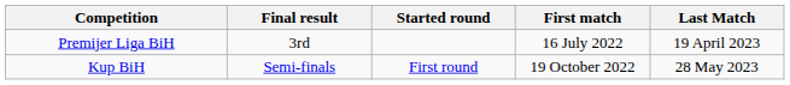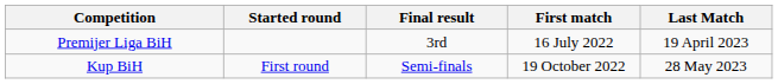 <table class="wikitable" style="text-align: center;">
 <tr>
 <th width="220">Competition</th>
+<th width="140">Started round</th>
 <th width="140">Final result</th>
-<th width="140">Started round</th>
 <th width="130">First match</th>
 <th width="130">Last Match</th>
 </tr>
 <tr>
 <td><a href='#'>Premijer Liga BiH</a></td>
+<td></td>
 <td>3rd</td>
-<td></td>
 <td>16 July 2022</td>
 <td>19 April 2023</td>
 </tr>
 <tr>
 <td><a href='#'>Kup BiH</a></td>
+<td><a href='#'>First round</a></td>
 <td><a href='#'>Semi-finals</a></td>
-<td><a href='#'>First round</a></td>
 <td>19 October 2022</td>
 <td>28 May 2023</td>
 </tr>
 </table>
